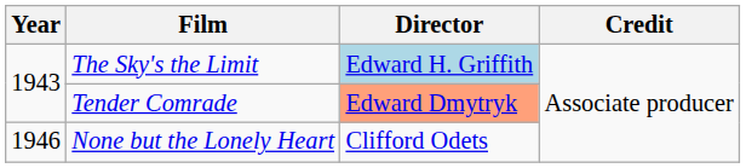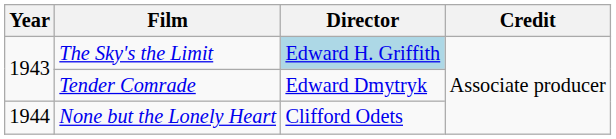 <table class="wikitable">
 <tr>
 <th>Year</th>
 <th>Film</th>
 <th>Director</th>
 <th>Credit</th>
 </tr>
 <tr>
 <td rowspan=2>1943</td>
 <td><em><a href='#'>The Sky's the Limit</a></em></td>
 <td style="background: lightblue;"><a href='#'>Edward H. Griffith</a></td>
 <td rowspan=3>Associate producer</td>
 </tr>
 <tr>
 <td><em><a href='#'>Tender Comrade</a></em></td>
-<td style="background: lightsalmon;"><a href='#'>Edward Dmytryk</a></td>
+<td><a href='#'>Edward Dmytryk</a></td>
 </tr>
 <tr>
-<td>1946</td>
+<td>1944</td>
 <td><em><a href='#'>None but the Lonely Heart</a></em></td>
 <td><a href='#'>Clifford Odets</a></td>
 </tr>
 </table>
